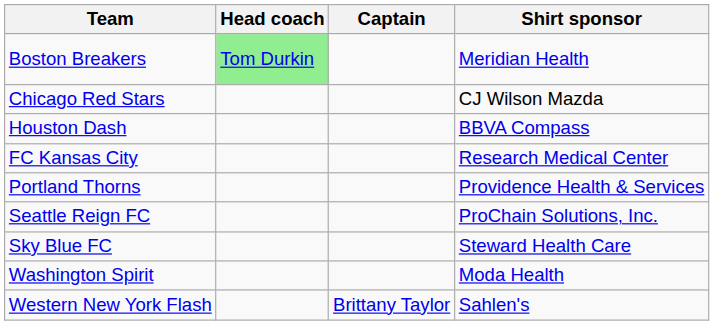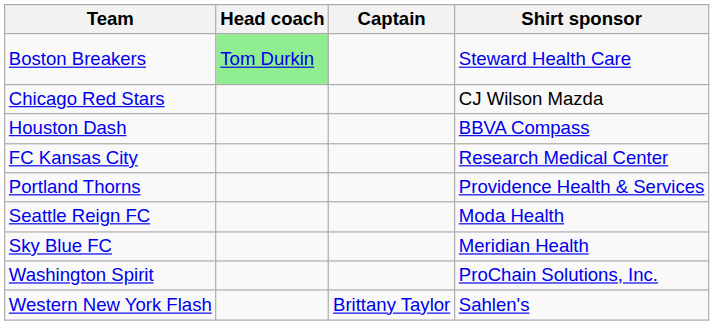 <table class="wikitable sortable" style="text-align: left;">
 <tr>
 <th>Team</th>
 <th>Head coach</th>
 <th>Captain</th>
 <th>Shirt sponsor</th>
 </tr>
 <tr>
 <td><a href='#'>Boston Breakers</a></td>
 <td style="background: lightgreen;"> <a href='#'>Tom Durkin</a></td>
 <td> <br> <br> </td>
-<td><a href='#'>Meridian Health</a></td>
+<td><a href='#'>Steward Health Care</a></td>
 </tr>
 <tr>
 <td><a href='#'>Chicago Red Stars</a></td>
 <td> </td>
 <td> </td>
 <td>CJ Wilson Mazda</td>
 </tr>
 <tr>
 <td><a href='#'>Houston Dash</a></td>
 <td> </td>
 <td> </td>
 <td><a href='#'>BBVA Compass</a></td>
 </tr>
 <tr>
 <td><a href='#'>FC Kansas City</a></td>
 <td> </td>
 <td> </td>
 <td><a href='#'>Research Medical Center</a></td>
 </tr>
 <tr>
 <td><a href='#'>Portland Thorns</a></td>
 <td> </td>
 <td> </td>
 <td><a href='#'>Providence Health & Services</a></td>
 </tr>
 <tr>
 <td><a href='#'>Seattle Reign FC</a></td>
 <td> </td>
 <td> </td>
-<td><a href='#'>ProChain Solutions, Inc.</a></td>
+<td><a href='#'>Moda Health</a></td>
 </tr>
 <tr>
 <td><a href='#'>Sky Blue FC</a></td>
 <td> </td>
 <td> </td>
-<td><a href='#'>Steward Health Care</a></td>
+<td><a href='#'>Meridian Health</a></td>
 </tr>
 <tr>
 <td><a href='#'>Washington Spirit</a></td>
 <td> </td>
 <td> </td>
-<td><a href='#'>Moda Health</a></td>
+<td><a href='#'>ProChain Solutions, Inc.</a></td>
 </tr>
 <tr>
 <td><a href='#'>Western New York Flash</a></td>
 <td> </td>
 <td> <a href='#'>Brittany Taylor</a></td>
 <td><a href='#'>Sahlen's</a></td>
 </tr>
 </table>
